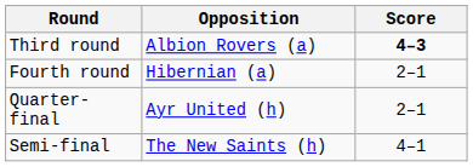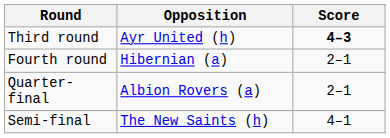 <table class="wikitable" >
 <tr>
 <th width=100>Round</th>
 <th width=160>Opposition</th>
 <th width=80>Score</th>
 </tr>
 <tr>
 <td>Third round</td>
-<td><a href='#'>Albion Rovers</a> (<a href='#'>a</a>)</td>
+<td><a href='#'>Ayr United</a> (<a href='#'>h</a>)</td>
 <td align=center><strong>4–3 </strong></td>
 </tr>
 <tr>
 <td>Fourth round</td>
 <td><a href='#'>Hibernian</a> (<a href='#'>a</a>)</td>
 <td align=center>2–1</td>
 </tr>
 <tr>
 <td>Quarter-final</td>
-<td><a href='#'>Ayr United</a> (<a href='#'>h</a>)</td>
+<td><a href='#'>Albion Rovers</a> (<a href='#'>a</a>)</td>
 <td align=center>2–1</td>
 </tr>
 <tr>
 <td>Semi-final</td>
 <td> <a href='#'>The New Saints</a> (<a href='#'>h</a>)</td>
 <td align=center>4–1</td>
 </tr>
 </table>
